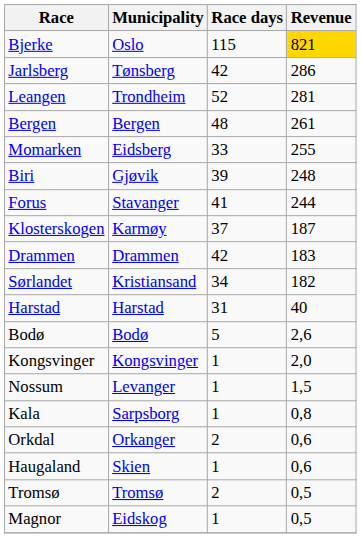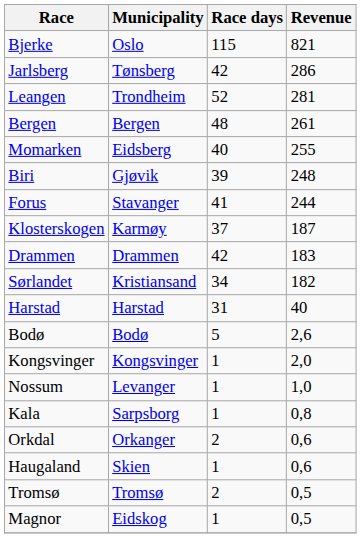 <table class="wikitable sortable">
 <tr>
 <th>Race</th>
 <th>Municipality</th>
 <th>Race days</th>
 <th>Revenue</th>
 </tr>
 <tr>
 <td><a href='#'>Bjerke</a></td>
 <td><a href='#'>Oslo</a></td>
 <td>115</td>
-<td style="background: gold;">821</td>
+<td>821</td>
 </tr>
 <tr>
 <td><a href='#'>Jarlsberg</a></td>
 <td><a href='#'>Tønsberg</a></td>
 <td>42</td>
 <td>286</td>
 </tr>
 <tr>
 <td><a href='#'>Leangen</a></td>
 <td><a href='#'>Trondheim</a></td>
 <td>52</td>
 <td>281</td>
 </tr>
 <tr>
 <td><a href='#'>Bergen</a></td>
 <td><a href='#'>Bergen</a></td>
 <td>48</td>
 <td>261</td>
 </tr>
 <tr>
 <td><a href='#'>Momarken</a></td>
 <td><a href='#'>Eidsberg</a></td>
-<td>33</td>
+<td>40</td>
 <td>255</td>
 </tr>
 <tr>
 <td><a href='#'>Biri</a></td>
 <td><a href='#'>Gjøvik</a></td>
 <td>39</td>
 <td>248</td>
 </tr>
 <tr>
 <td><a href='#'>Forus</a></td>
 <td><a href='#'>Stavanger</a></td>
 <td>41</td>
 <td>244</td>
 </tr>
 <tr>
 <td><a href='#'>Klosterskogen</a></td>
 <td><a href='#'>Karmøy</a></td>
 <td>37</td>
 <td>187</td>
 </tr>
 <tr>
 <td><a href='#'>Drammen</a></td>
 <td><a href='#'>Drammen</a></td>
 <td>42</td>
 <td>183</td>
 </tr>
 <tr>
 <td><a href='#'>Sørlandet</a></td>
 <td><a href='#'>Kristiansand</a></td>
 <td>34</td>
 <td>182</td>
 </tr>
 <tr>
 <td><a href='#'>Harstad</a></td>
 <td><a href='#'>Harstad</a></td>
 <td>31</td>
 <td>40</td>
 </tr>
 <tr>
 <td>Bodø</td>
 <td><a href='#'>Bodø</a></td>
 <td>5</td>
 <td>2,6</td>
 </tr>
 <tr>
 <td>Kongsvinger</td>
 <td><a href='#'>Kongsvinger</a></td>
 <td>1</td>
 <td>2,0</td>
 </tr>
 <tr>
 <td>Nossum</td>
 <td><a href='#'>Levanger</a></td>
 <td>1</td>
-<td>1,5</td>
+<td>1,0</td>
 </tr>
 <tr>
 <td>Kala</td>
 <td><a href='#'>Sarpsborg</a></td>
 <td>1</td>
 <td>0,8</td>
 </tr>
 <tr>
 <td>Orkdal</td>
 <td><a href='#'>Orkanger</a></td>
 <td>2</td>
 <td>0,6</td>
 </tr>
 <tr>
 <td>Haugaland</td>
 <td><a href='#'>Skien</a></td>
 <td>1</td>
 <td>0,6</td>
 </tr>
 <tr>
 <td>Tromsø</td>
 <td><a href='#'>Tromsø</a></td>
 <td>2</td>
 <td>0,5</td>
 </tr>
 <tr>
 <td>Magnor</td>
 <td><a href='#'>Eidskog</a></td>
 <td>1</td>
 <td>0,5</td>
 </tr>
 <tr>
 </tr>
 </table>
